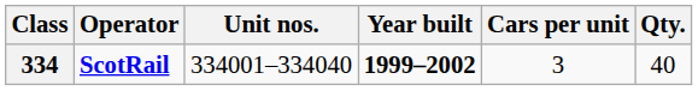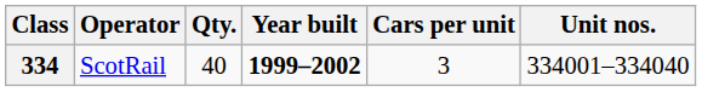 <table class="wikitable">
 <tr>
 <th>Class</th>
 <th>Operator</th>
-<th>Unit nos.</th>
+<th>Qty.</th>
 <th>Year built</th>
 <th>Cars per unit</th>
-<th>Qty.</th>
+<th>Unit nos.</th>
 </tr>
 <tr>
 <th>334</th>
-<td><strong><a href='#'>ScotRail</a></strong></td>
-<td>334001–334040</td>
+<td><a href='#'>ScotRail</a></td>
+<td align=center>40</td>
 <td align=center><strong>1999–2002</strong></td>
 <td align=center>3</td>
-<td align=center>40</td>
+<td>334001–334040</td>
 </tr>
 </table>
